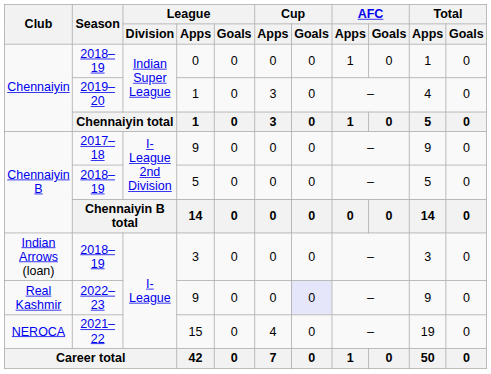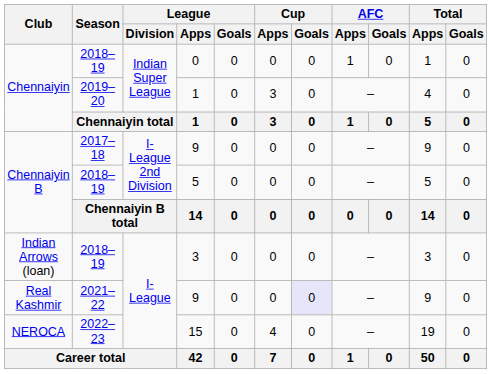 <table class="wikitable" style="text-align: center">
 <tr>
 <th rowspan="2">Club</th>
 <th rowspan="2">Season</th>
 <th colspan="3">League</th>
 <th colspan="2">Cup</th>
 <th colspan="2"><a href='#'>AFC</a></th>
 <th colspan="2">Total</th>
 </tr>
 <tr>
 <th>Division</th>
 <th>Apps</th>
 <th>Goals</th>
 <th>Apps</th>
 <th>Goals</th>
 <th>Apps</th>
 <th>Goals</th>
 <th>Apps</th>
 <th>Goals</th>
 </tr>
 <tr>
 <td rowspan="3"><a href='#'>Chennaiyin</a></td>
 <td><a href='#'>2018–19</a></td>
 <td rowspan="2"><a href='#'>Indian Super League</a></td>
 <td>0</td>
 <td>0</td>
 <td>0</td>
 <td>0</td>
 <td>1</td>
 <td>0</td>
 <td>1</td>
 <td>0</td>
 </tr>
 <tr>
 <td><a href='#'>2019–20</a></td>
 <td>1</td>
 <td>0</td>
 <td>3</td>
 <td>0</td>
 <td colspan="2">–</td>
 <td>4</td>
 <td>0</td>
 </tr>
 <tr>
 <th colspan="2">Chennaiyin total</th>
 <th>1</th>
 <th>0</th>
 <th>3</th>
 <th>0</th>
 <th>1</th>
 <th>0</th>
 <th>5</th>
 <th>0</th>
 </tr>
 <tr>
 <td rowspan="3"><a href='#'>Chennaiyin B</a></td>
 <td><a href='#'>2017–18</a></td>
 <td rowspan="2"><a href='#'>I-League 2nd Division</a></td>
 <td>9</td>
 <td>0</td>
 <td>0</td>
 <td>0</td>
 <td colspan="2">–</td>
 <td>9</td>
 <td>0</td>
 </tr>
 <tr>
 <td><a href='#'>2018–19</a></td>
 <td>5</td>
 <td>0</td>
 <td>0</td>
 <td>0</td>
 <td colspan="2">–</td>
 <td>5</td>
 <td>0</td>
 </tr>
 <tr>
 <th colspan="2">Chennaiyin B total</th>
 <th>14</th>
 <th>0</th>
 <th>0</th>
 <th>0</th>
 <th>0</th>
 <th>0</th>
 <th>14</th>
 <th>0</th>
 </tr>
 <tr>
 <td rowspan="1"><a href='#'>Indian Arrows</a> <br>(loan)</td>
 <td><a href='#'>2018–19</a></td>
 <td rowspan="3"><a href='#'>I-League</a></td>
 <td>3</td>
 <td>0</td>
 <td>0</td>
 <td>0</td>
 <td colspan="2">–</td>
 <td>3</td>
 <td>0</td>
 </tr>
 <tr>
 <td rowspan="1"><a href='#'>Real Kashmir</a></td>
-<td><a href='#'>2022–23</a></td>
+<td><a href='#'>2021–22</a></td>
 <td>9</td>
 <td>0</td>
 <td>0</td>
 <td style="background: lavender;">0</td>
 <td colspan="2">–</td>
 <td>9</td>
 <td>0</td>
 </tr>
 <tr>
 <td rowspan="1"><a href='#'>NEROCA</a></td>
-<td><a href='#'>2021–22</a></td>
+<td><a href='#'>2022–23</a></td>
 <td>15</td>
 <td>0</td>
 <td>4</td>
 <td>0</td>
 <td colspan="2">–</td>
 <td>19</td>
 <td>0</td>
 </tr>
 <tr>
 <th colspan="3">Career total</th>
 <th>42</th>
 <th>0</th>
 <th>7</th>
 <th>0</th>
 <th>1</th>
 <th>0</th>
 <th>50</th>
 <th>0</th>
 </tr>
 </table>
